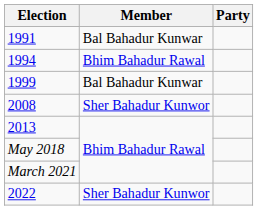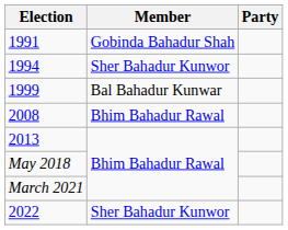 <table class="wikitable">
 <tr>
 <th>Election</th>
 <th>Member</th>
 <th colspan="2">Party</th>
 </tr>
 <tr>
 <td><a href='#'>1991</a></td>
-<td>Bal Bahadur Kunwar</td>
+<td><a href='#'>Gobinda Bahadur Shah</a></td>
 <td></td>
 </tr>
 <tr>
 <td><a href='#'>1994</a></td>
-<td><a href='#'>Bhim Bahadur Rawal</a></td>
+<td><a href='#'>Sher Bahadur Kunwor</a></td>
 <td></td>
 </tr>
 <tr>
 <td><a href='#'>1999</a></td>
 <td>Bal Bahadur Kunwar</td>
 <td></td>
 </tr>
 <tr>
 <td><a href='#'>2008</a></td>
-<td><a href='#'>Sher Bahadur Kunwor</a></td>
+<td><a href='#'>Bhim Bahadur Rawal</a></td>
 <td></td>
 </tr>
 <tr>
 <td><a href='#'>2013</a></td>
 <td rowspan="3"><a href='#'>Bhim Bahadur Rawal</a></td>
 <td></td>
 </tr>
 <tr>
 <td><em>May 2018</em></td>
 <td></td>
 </tr>
 <tr>
 <td><em>March 2021</em></td>
 <td></td>
 </tr>
 <tr>
 <td><a href='#'>2022</a></td>
 <td><a href='#'>Sher Bahadur Kunwor</a></td>
 <td></td>
 </tr>
 </table>
